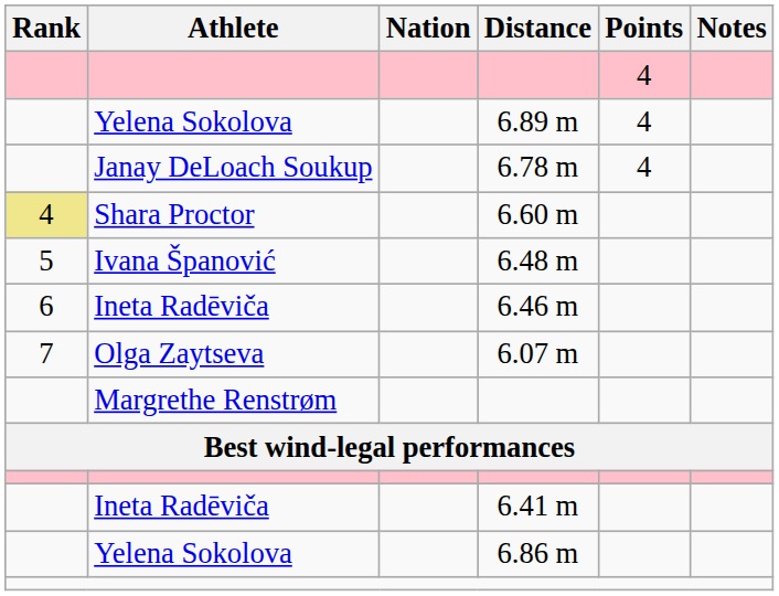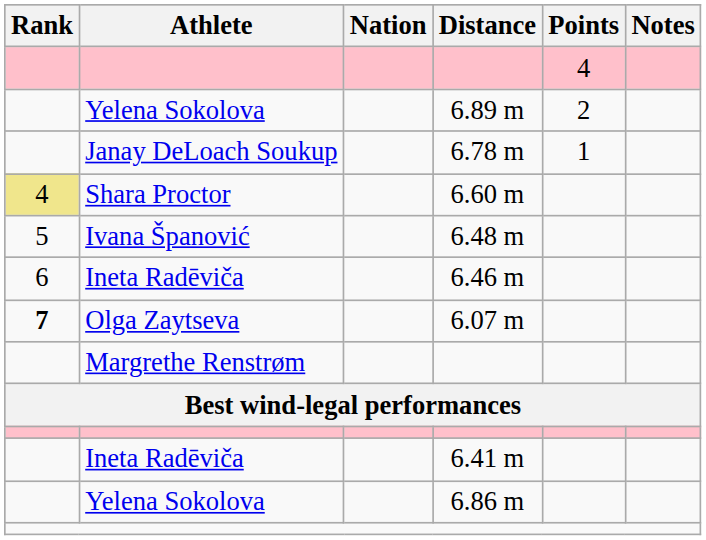 <table class="wikitable mw-datatable sortable" style="text-align:center;">
 <tr>
 <th scope="col" style="width: 10px;">Rank</th>
 <th scope="col">Athlete</th>
 <th scope="col">Nation</th>
 <th scope="col">Distance</th>
 <th scope="col">Points</th>
 <th scope="col">Notes</th>
 </tr>
 <tr bgcolor=pink>
 <td></td>
 <td align="left"></td>
 <td align="left"></td>
 <td></td>
 <td>4</td>
 <td></td>
 </tr>
 <tr>
 <td></td>
 <td align="left"><a href='#'>Yelena Sokolova</a></td>
 <td align="left"></td>
 <td>6.89 m </td>
-<td>4</td>
+<td>2</td>
 <td></td>
 </tr>
 <tr>
 <td></td>
 <td align="left"><a href='#'>Janay DeLoach Soukup</a></td>
 <td align="left"></td>
 <td>6.78 m </td>
-<td>4</td>
+<td>1</td>
 <td></td>
 </tr>
 <tr>
 <td style="background: khaki;">4</td>
 <td align="left"><a href='#'>Shara Proctor</a></td>
 <td align="left"></td>
 <td>6.60 m </td>
 <td></td>
 <td></td>
 </tr>
 <tr>
 <td>5</td>
 <td align="left"><a href='#'>Ivana Španović</a></td>
 <td align="left"></td>
 <td>6.48 m </td>
 <td></td>
 <td></td>
 </tr>
 <tr>
 <td>6</td>
 <td align="left"><a href='#'>Ineta Radēviča</a></td>
 <td align="left"></td>
 <td>6.46 m </td>
 <td></td>
 <td></td>
 </tr>
 <tr>
-<td>7</td>
+<td><strong>7</strong></td>
 <td align="left"><a href='#'>Olga Zaytseva</a></td>
 <td align="left"></td>
 <td>6.07 m </td>
 <td></td>
 <td></td>
 </tr>
 <tr>
 <td></td>
 <td align="left"><a href='#'>Margrethe Renstrøm</a></td>
 <td align="left"></td>
 <td></td>
 <td></td>
 <td></td>
 </tr>
 <tr>
 <th align=center colspan=6>Best wind-legal performances</th>
 </tr>
 <tr bgcolor=pink>
 <td></td>
 <td align="left"></td>
 <td align="left"></td>
 <td></td>
 <td></td>
 <td></td>
 </tr>
 <tr>
 <td></td>
 <td align="left"><a href='#'>Ineta Radēviča</a></td>
 <td align="left"></td>
 <td>6.41 m </td>
 <td></td>
 <td></td>
 </tr>
 <tr>
 <td></td>
 <td align="left"><a href='#'>Yelena Sokolova</a></td>
 <td align="left"></td>
 <td>6.86 m </td>
 <td></td>
 <td></td>
 </tr>
 <tr class="sortbottom">
 <td colspan="6"></td>
 </tr>
 </table>
